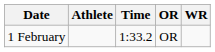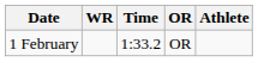 <table class="wikitable" style="text-align:center">
 <tr>
 <th>Date</th>
-<th>Athlete</th>
+<th>WR</th>
 <th>Time</th>
 <th>OR</th>
-<th>WR</th>
+<th>Athlete</th>
 </tr>
 <tr>
 <td>1 February</td>
 <td></td>
 <td>1:33.2</td>
 <td>OR</td>
 <td></td>
 </tr>
 </table>
